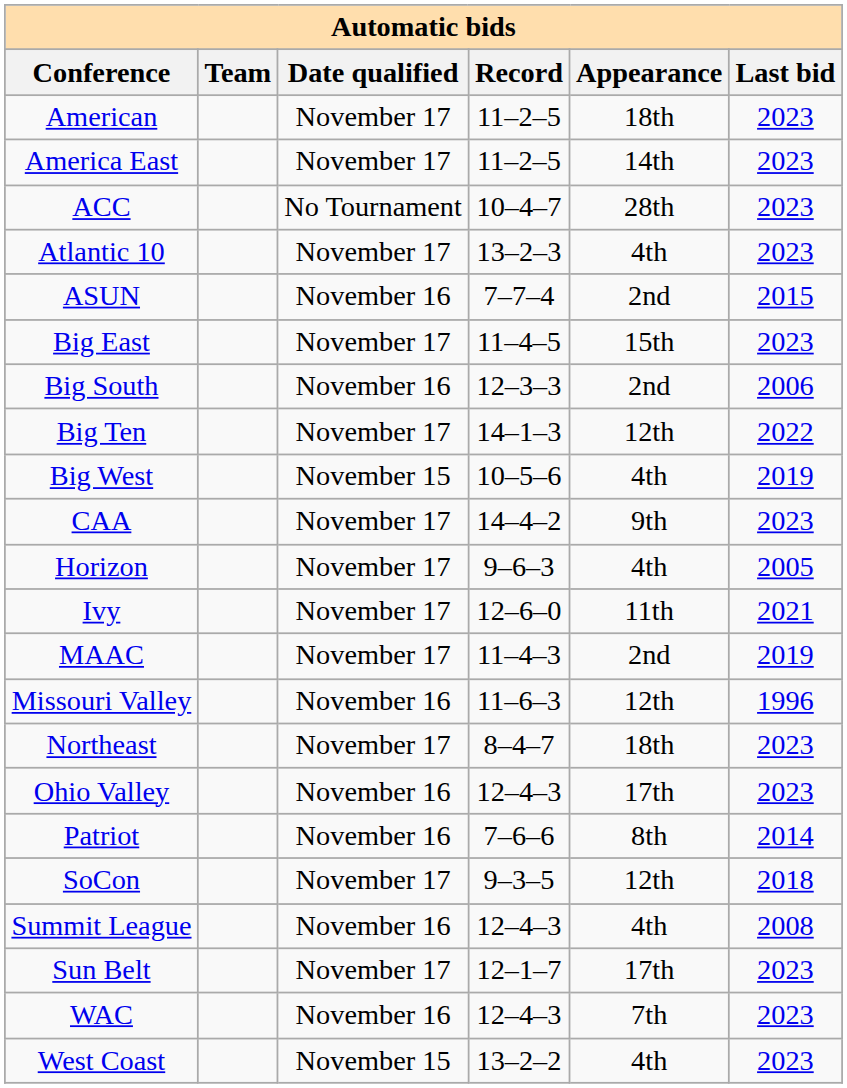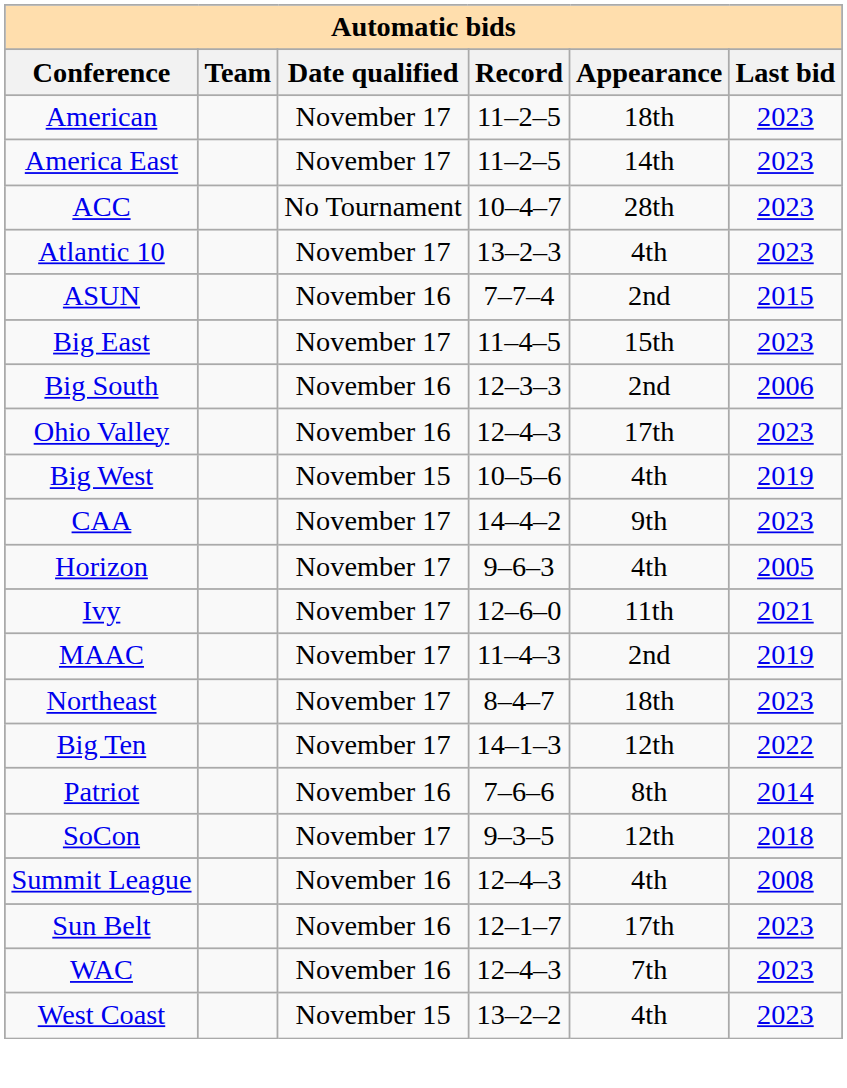 <table class="wikitable sortable" style="text-align: center;">
 <tr>
 <th colspan="6" style="background:#ffdead;">Automatic bids</th>
 </tr>
 <tr>
 <th scope="col">Conference</th>
 <th scope="col">Team</th>
 <th scope="col">Date qualified</th>
 <th scope="col" data-sort-type="number">Record</th>
 <th scope="col">Appearance</th>
 <th scope="col">Last bid</th>
 </tr>
 <tr>
 <td><a href='#'>American</a></td>
 <td style=><a href='#'></a></td>
 <td rowspan=1>November 17</td>
 <td>11–2–5</td>
 <td>18th</td>
 <td><a href='#'>2023</a></td>
 </tr>
 <tr>
 <td><a href='#'>America East</a></td>
 <td style=><a href='#'></a></td>
 <td rowspan=1>November 17</td>
 <td>11–2–5</td>
 <td>14th</td>
 <td><a href='#'>2023</a></td>
 </tr>
 <tr>
 <td><a href='#'>ACC</a></td>
 <td style=><a href='#'></a></td>
 <td rowspan=1>No Tournament</td>
 <td>10–4–7</td>
 <td>28th</td>
 <td><a href='#'>2023</a></td>
 </tr>
 <tr>
 <td><a href='#'>Atlantic 10</a></td>
 <td style=><a href='#'></a></td>
 <td rowspan=1>November 17</td>
 <td>13–2–3</td>
 <td>4th</td>
 <td><a href='#'>2023</a></td>
 </tr>
 <tr>
 <td><a href='#'>ASUN</a></td>
 <td style=><a href='#'></a></td>
 <td rowspan=1>November 16</td>
 <td>7–7–4</td>
 <td>2nd</td>
 <td><a href='#'>2015</a></td>
 </tr>
 <tr>
 <td><a href='#'>Big East</a></td>
 <td style=><a href='#'></a></td>
 <td rowspan=1>November 17</td>
 <td>11–4–5</td>
 <td>15th</td>
 <td><a href='#'>2023</a></td>
 </tr>
 <tr>
 <td><a href='#'>Big South</a></td>
 <td style=><a href='#'></a></td>
 <td rowspan=1>November 16</td>
 <td>12–3–3</td>
 <td>2nd</td>
 <td><a href='#'>2006</a></td>
 </tr>
 <tr>
-<td><a href='#'>Big Ten</a></td>
+<td><a href='#'>Ohio Valley</a></td>
 <td style=><a href='#'></a></td>
-<td rowspan=1>November 17</td>
-<td>14–1–3</td>
-<td>12th</td>
-<td><a href='#'>2022</a></td>
+<td rowspan=1>November 16</td>
+<td>12–4–3</td>
+<td>17th</td>
+<td><a href='#'>2023</a></td>
 </tr>
 <tr>
 <td><a href='#'>Big West</a></td>
 <td style=><a href='#'></a></td>
 <td rowspan=1>November 15</td>
 <td>10–5–6</td>
 <td>4th</td>
 <td><a href='#'>2019</a></td>
 </tr>
 <tr>
 <td><a href='#'>CAA</a></td>
 <td style=><a href='#'></a></td>
 <td rowspan=1>November 17</td>
 <td>14–4–2</td>
 <td>9th</td>
 <td><a href='#'>2023</a></td>
 </tr>
 <tr>
 <td><a href='#'>Horizon</a></td>
 <td style=><a href='#'></a></td>
 <td rowspan=1>November 17</td>
 <td>9–6–3</td>
 <td>4th</td>
 <td><a href='#'>2005</a></td>
 </tr>
 <tr>
 <td><a href='#'>Ivy</a></td>
 <td style=><a href='#'></a></td>
 <td rowspan=1>November 17</td>
 <td>12–6–0</td>
 <td>11th</td>
 <td><a href='#'>2021</a></td>
 </tr>
 <tr>
 <td><a href='#'>MAAC</a></td>
 <td style=><a href='#'></a></td>
 <td rowspan=1>November 17</td>
 <td>11–4–3</td>
 <td>2nd</td>
 <td><a href='#'>2019</a></td>
 </tr>
 <tr>
-<td><a href='#'>Missouri Valley</a></td>
-<td style=><a href='#'></a></td>
-<td rowspan=1>November 16</td>
-<td>11–6–3</td>
-<td>12th</td>
-<td><a href='#'>1996</a></td>
-</tr>
-<tr>
 <td><a href='#'>Northeast</a></td>
 <td style=><a href='#'></a></td>
 <td rowspan=1>November 17</td>
 <td>8–4–7</td>
 <td>18th</td>
 <td><a href='#'>2023</a></td>
 </tr>
 <tr>
-<td><a href='#'>Ohio Valley</a></td>
+<td><a href='#'>Big Ten</a></td>
 <td style=><a href='#'></a></td>
-<td rowspan=1>November 16</td>
-<td>12–4–3</td>
-<td>17th</td>
-<td><a href='#'>2023</a></td>
+<td rowspan=1>November 17</td>
+<td>14–1–3</td>
+<td>12th</td>
+<td><a href='#'>2022</a></td>
 </tr>
 <tr>
 <td><a href='#'>Patriot</a></td>
 <td style=><a href='#'></a></td>
 <td rowspan=1>November 16</td>
 <td>7–6–6</td>
 <td>8th</td>
 <td><a href='#'>2014</a></td>
 </tr>
 <tr>
 <td><a href='#'>SoCon</a></td>
 <td style=><a href='#'></a></td>
 <td rowspan=1>November 17</td>
 <td>9–3–5</td>
 <td>12th</td>
 <td><a href='#'>2018</a></td>
 </tr>
 <tr>
 <td><a href='#'>Summit League</a></td>
 <td style=><a href='#'></a></td>
 <td rowspan=1>November 16</td>
 <td>12–4–3</td>
 <td>4th</td>
 <td><a href='#'>2008</a></td>
 </tr>
 <tr>
 <td><a href='#'>Sun Belt</a></td>
 <td style=><a href='#'></a></td>
-<td rowspan=1>November 17</td>
+<td rowspan=1>November 16</td>
 <td>12–1–7</td>
 <td>17th</td>
 <td><a href='#'>2023</a></td>
 </tr>
 <tr>
 <td><a href='#'>WAC</a></td>
 <td style=><a href='#'></a></td>
 <td rowspan=1>November 16</td>
 <td>12–4–3</td>
 <td>7th</td>
 <td><a href='#'>2023</a></td>
 </tr>
 <tr>
 <td><a href='#'>West Coast</a></td>
 <td style=><a href='#'></a></td>
 <td rowspan=1>November 15</td>
 <td>13–2–2</td>
 <td>4th</td>
 <td><a href='#'>2023</a></td>
 </tr>
 </table>
